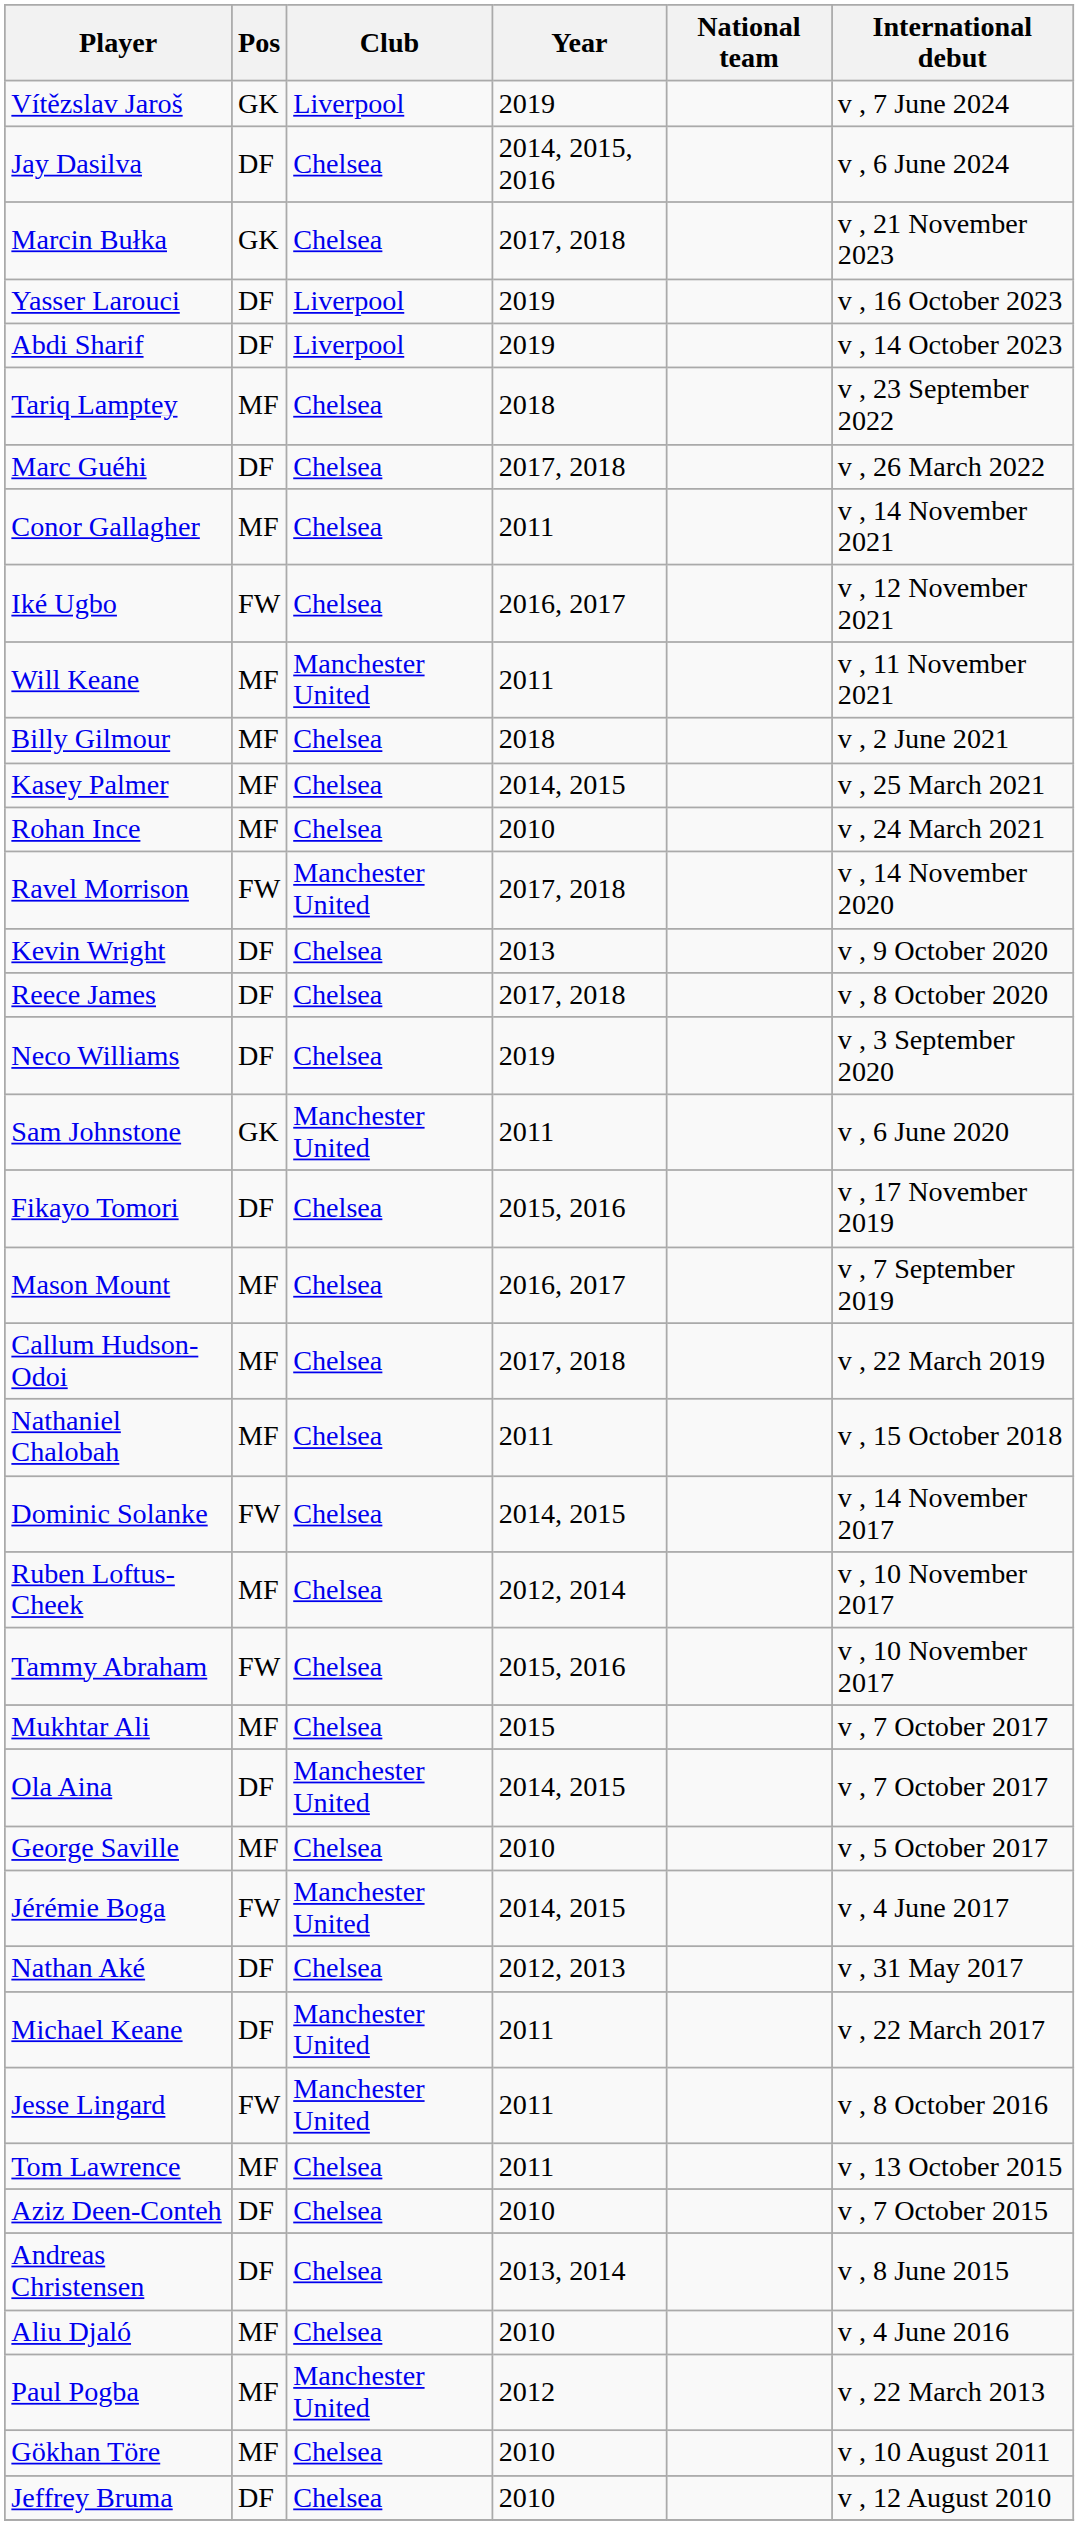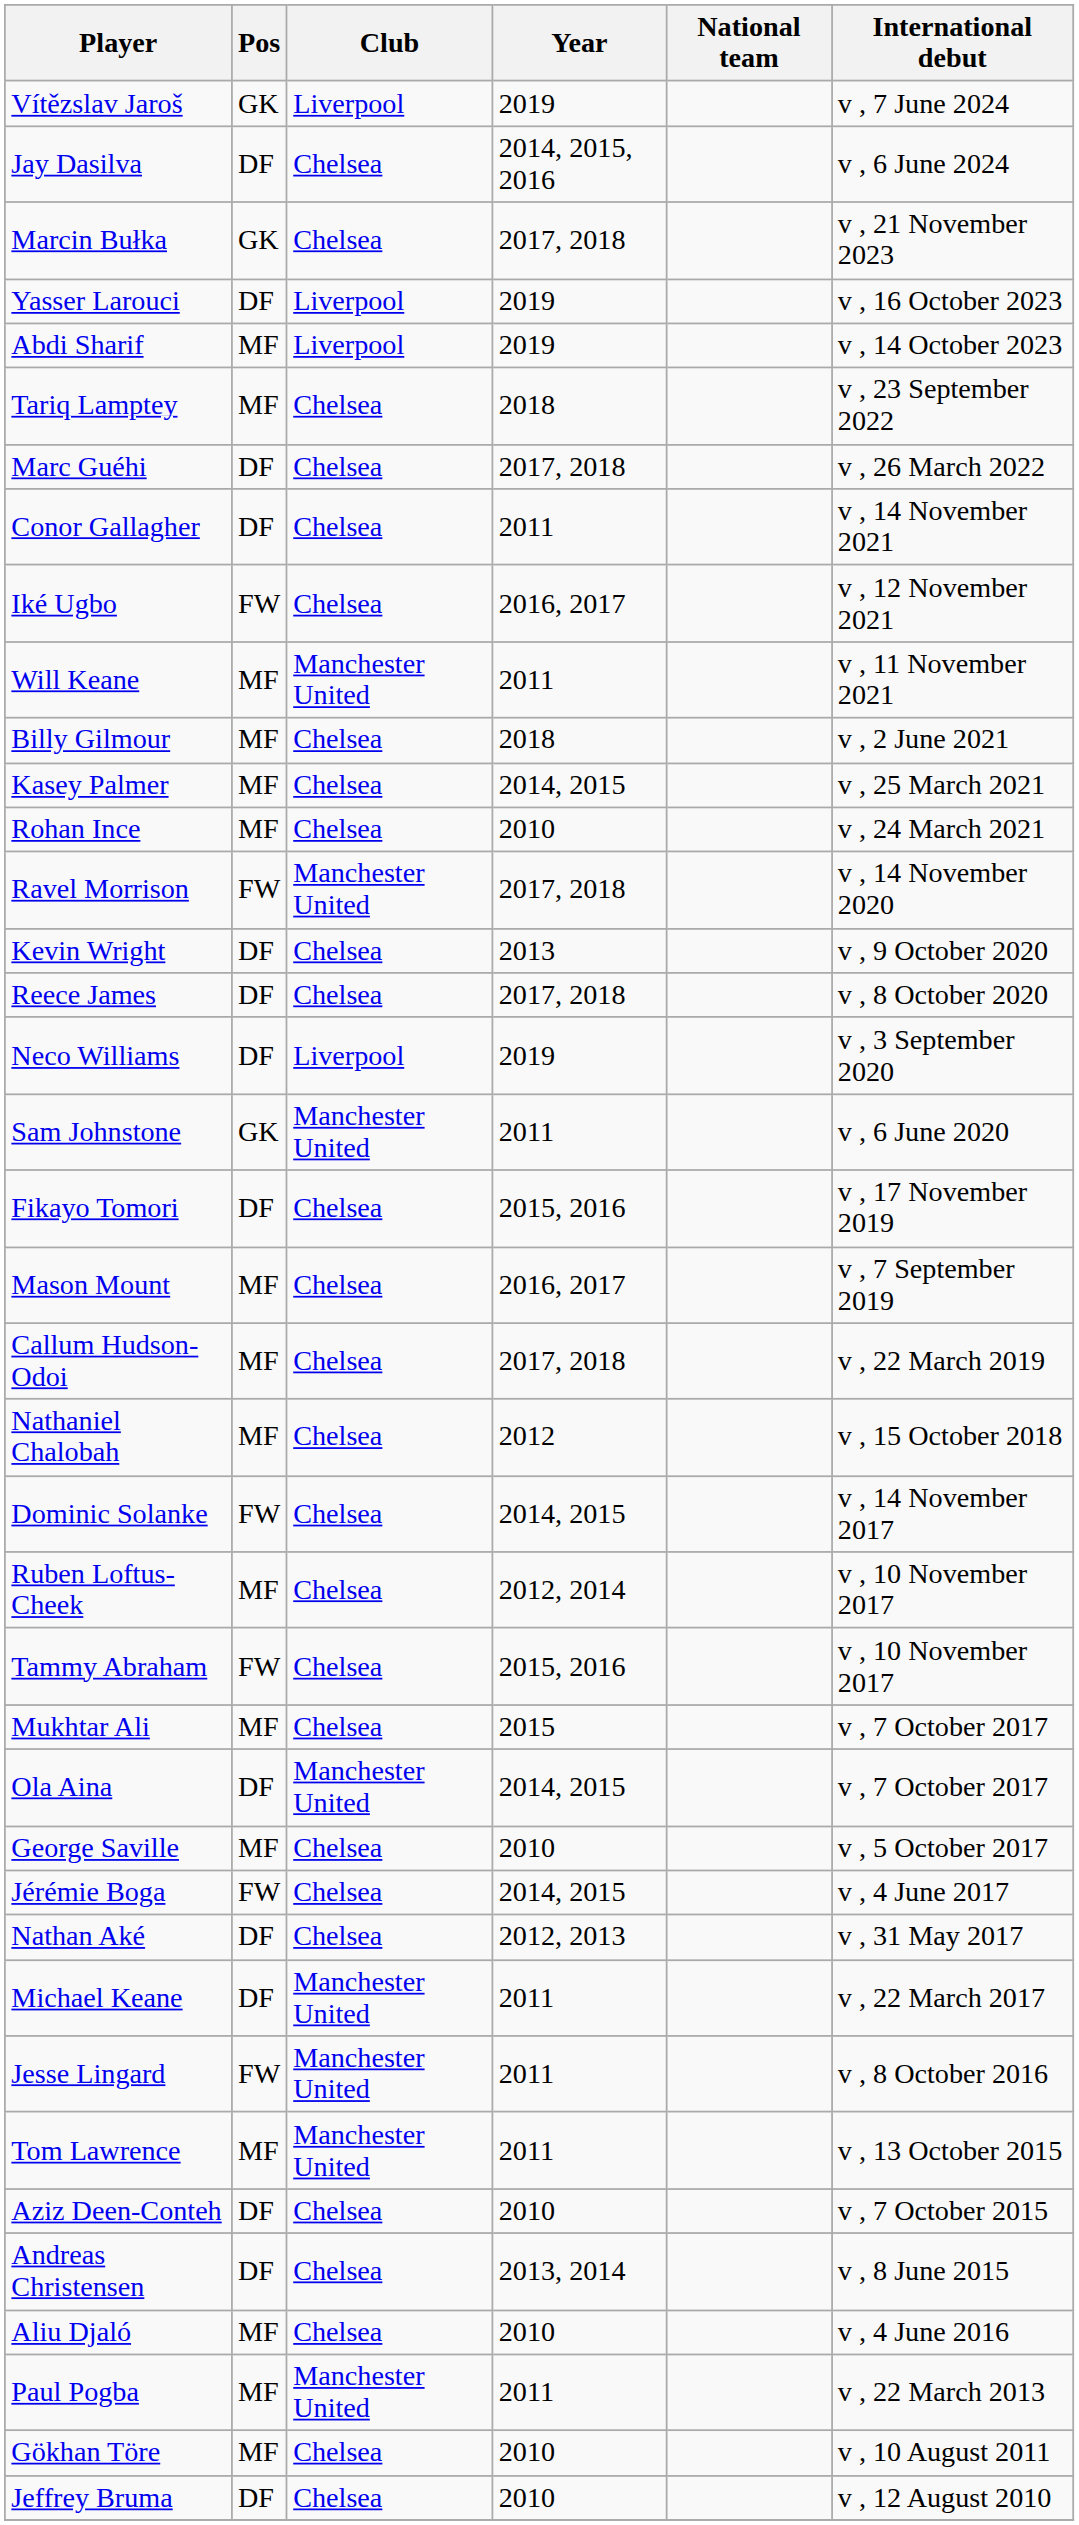 <table class="wikitable sortable">
 <tr>
 <th>Player</th>
 <th>Pos</th>
 <th>Club</th>
 <th>Year</th>
 <th>National team</th>
 <th>International debut</th>
 </tr>
 <tr>
 <td><a href='#'>Vítězslav Jaroš</a></td>
 <td>GK</td>
 <td><a href='#'>Liverpool</a></td>
 <td>2019</td>
 <td></td>
 <td>v , 7 June 2024</td>
 </tr>
 <tr>
 <td><a href='#'>Jay Dasilva</a></td>
 <td>DF</td>
 <td><a href='#'>Chelsea</a></td>
 <td>2014, 2015, 2016</td>
 <td></td>
 <td>v , 6 June 2024</td>
 </tr>
 <tr>
 <td><a href='#'>Marcin Bułka</a></td>
 <td>GK</td>
 <td><a href='#'>Chelsea</a></td>
 <td>2017, 2018</td>
 <td></td>
 <td>v , 21 November 2023</td>
 </tr>
 <tr>
 <td><a href='#'>Yasser Larouci</a></td>
 <td>DF</td>
 <td><a href='#'>Liverpool</a></td>
 <td>2019</td>
 <td></td>
 <td>v , 16 October 2023</td>
 </tr>
 <tr>
 <td><a href='#'>Abdi Sharif</a></td>
-<td>DF</td>
+<td>MF</td>
 <td><a href='#'>Liverpool</a></td>
 <td>2019</td>
 <td></td>
 <td>v , 14 October 2023</td>
 </tr>
 <tr>
 <td><a href='#'>Tariq Lamptey</a></td>
 <td>MF</td>
 <td><a href='#'>Chelsea</a></td>
 <td>2018</td>
 <td></td>
 <td>v , 23 September 2022</td>
 </tr>
 <tr>
 <td><a href='#'>Marc Guéhi</a></td>
 <td>DF</td>
 <td><a href='#'>Chelsea</a></td>
 <td>2017, 2018</td>
 <td></td>
 <td>v , 26 March 2022</td>
 </tr>
 <tr>
 <td><a href='#'>Conor Gallagher</a></td>
-<td>MF</td>
+<td>DF</td>
 <td><a href='#'>Chelsea</a></td>
 <td>2011</td>
 <td></td>
 <td>v , 14 November 2021</td>
 </tr>
 <tr>
 <td><a href='#'>Iké Ugbo</a></td>
 <td>FW</td>
 <td><a href='#'>Chelsea</a></td>
 <td>2016, 2017</td>
 <td></td>
 <td>v , 12 November 2021</td>
 </tr>
 <tr>
 <td><a href='#'>Will Keane</a></td>
 <td>MF</td>
 <td><a href='#'>Manchester United</a></td>
 <td>2011</td>
 <td></td>
 <td>v , 11 November 2021</td>
 </tr>
 <tr>
 <td><a href='#'>Billy Gilmour</a></td>
 <td>MF</td>
 <td><a href='#'>Chelsea</a></td>
 <td>2018</td>
 <td></td>
 <td>v , 2 June 2021</td>
 </tr>
 <tr>
 <td><a href='#'>Kasey Palmer</a></td>
 <td>MF</td>
 <td><a href='#'>Chelsea</a></td>
 <td>2014, 2015</td>
 <td></td>
 <td>v , 25 March 2021</td>
 </tr>
 <tr>
 <td><a href='#'>Rohan Ince</a></td>
 <td>MF</td>
 <td><a href='#'>Chelsea</a></td>
 <td>2010</td>
 <td></td>
 <td>v , 24 March 2021</td>
 </tr>
 <tr>
 <td><a href='#'>Ravel Morrison</a></td>
 <td>FW</td>
 <td><a href='#'>Manchester United</a></td>
 <td>2017, 2018</td>
 <td></td>
 <td>v , 14 November 2020</td>
 </tr>
 <tr>
 <td><a href='#'>Kevin Wright</a></td>
 <td>DF</td>
 <td><a href='#'>Chelsea</a></td>
 <td>2013</td>
 <td></td>
 <td>v , 9 October 2020</td>
 </tr>
 <tr>
 <td><a href='#'>Reece James</a></td>
 <td>DF</td>
 <td><a href='#'>Chelsea</a></td>
 <td>2017, 2018</td>
 <td></td>
 <td>v , 8 October 2020</td>
 </tr>
 <tr>
 <td><a href='#'>Neco Williams</a></td>
 <td>DF</td>
-<td><a href='#'>Chelsea</a></td>
+<td><a href='#'>Liverpool</a></td>
 <td>2019</td>
 <td></td>
 <td>v , 3 September 2020</td>
 </tr>
 <tr>
 <td><a href='#'>Sam Johnstone</a></td>
 <td>GK</td>
 <td><a href='#'>Manchester United</a></td>
 <td>2011</td>
 <td></td>
 <td>v , 6 June 2020</td>
 </tr>
 <tr>
 <td><a href='#'>Fikayo Tomori</a></td>
 <td>DF</td>
 <td><a href='#'>Chelsea</a></td>
 <td>2015, 2016</td>
 <td></td>
 <td>v , 17 November 2019</td>
 </tr>
 <tr>
 <td><a href='#'>Mason Mount</a></td>
 <td>MF</td>
 <td><a href='#'>Chelsea</a></td>
 <td>2016, 2017</td>
 <td></td>
 <td>v , 7 September 2019</td>
 </tr>
 <tr>
 <td><a href='#'>Callum Hudson-Odoi</a></td>
 <td>MF</td>
 <td><a href='#'>Chelsea</a></td>
 <td>2017, 2018</td>
 <td></td>
 <td>v , 22 March 2019</td>
 </tr>
 <tr>
 <td><a href='#'>Nathaniel Chalobah</a></td>
 <td>MF</td>
 <td><a href='#'>Chelsea</a></td>
-<td>2011</td>
+<td>2012</td>
 <td></td>
 <td>v , 15 October 2018</td>
 </tr>
 <tr>
 <td><a href='#'>Dominic Solanke</a></td>
 <td>FW</td>
 <td><a href='#'>Chelsea</a></td>
 <td>2014, 2015</td>
 <td></td>
 <td>v , 14 November 2017</td>
 </tr>
 <tr>
 <td><a href='#'>Ruben Loftus-Cheek</a></td>
 <td>MF</td>
 <td><a href='#'>Chelsea</a></td>
 <td>2012, 2014</td>
 <td></td>
 <td>v , 10 November 2017</td>
 </tr>
 <tr>
 <td><a href='#'>Tammy Abraham</a></td>
 <td>FW</td>
 <td><a href='#'>Chelsea</a></td>
 <td>2015, 2016</td>
 <td></td>
 <td>v , 10 November 2017</td>
 </tr>
 <tr>
 <td><a href='#'>Mukhtar Ali</a></td>
 <td>MF</td>
 <td><a href='#'>Chelsea</a></td>
 <td>2015</td>
 <td></td>
 <td>v , 7 October 2017</td>
 </tr>
 <tr>
 <td><a href='#'>Ola Aina</a></td>
 <td>DF</td>
 <td><a href='#'>Manchester United</a></td>
 <td>2014, 2015</td>
 <td></td>
 <td>v , 7 October 2017</td>
 </tr>
 <tr>
 <td><a href='#'>George Saville</a></td>
 <td>MF</td>
 <td><a href='#'>Chelsea</a></td>
 <td>2010</td>
 <td></td>
 <td>v , 5 October 2017</td>
 </tr>
 <tr>
 <td><a href='#'>Jérémie Boga</a></td>
 <td>FW</td>
-<td><a href='#'>Manchester United</a></td>
+<td><a href='#'>Chelsea</a></td>
 <td>2014, 2015</td>
 <td></td>
 <td>v , 4 June 2017</td>
 </tr>
 <tr>
 <td><a href='#'>Nathan Aké</a></td>
 <td>DF</td>
 <td><a href='#'>Chelsea</a></td>
 <td>2012, 2013</td>
 <td></td>
 <td>v , 31 May 2017</td>
 </tr>
 <tr>
 <td><a href='#'>Michael Keane</a></td>
 <td>DF</td>
 <td><a href='#'>Manchester United</a></td>
 <td>2011</td>
 <td></td>
 <td>v , 22 March 2017</td>
 </tr>
 <tr>
 <td><a href='#'>Jesse Lingard</a></td>
 <td>FW</td>
 <td><a href='#'>Manchester United</a></td>
 <td>2011</td>
 <td></td>
 <td>v , 8 October 2016</td>
 </tr>
 <tr>
 <td><a href='#'>Tom Lawrence</a></td>
 <td>MF</td>
-<td><a href='#'>Chelsea</a></td>
+<td><a href='#'>Manchester United</a></td>
 <td>2011</td>
 <td></td>
 <td>v , 13 October 2015</td>
 </tr>
 <tr>
 <td><a href='#'>Aziz Deen-Conteh</a></td>
 <td>DF</td>
 <td><a href='#'>Chelsea</a></td>
 <td>2010</td>
 <td></td>
 <td>v , 7 October 2015</td>
 </tr>
 <tr>
 <td><a href='#'>Andreas Christensen</a></td>
 <td>DF</td>
 <td><a href='#'>Chelsea</a></td>
 <td>2013, 2014</td>
 <td></td>
 <td>v , 8 June 2015</td>
 </tr>
 <tr>
 <td><a href='#'>Aliu Djaló</a></td>
 <td>MF</td>
 <td><a href='#'>Chelsea</a></td>
 <td>2010</td>
 <td></td>
 <td>v , 4 June 2016</td>
 </tr>
 <tr>
 <td><a href='#'>Paul Pogba</a></td>
 <td>MF</td>
 <td><a href='#'>Manchester United</a></td>
-<td>2012</td>
+<td>2011</td>
 <td></td>
 <td>v , 22 March 2013</td>
 </tr>
 <tr>
 <td><a href='#'>Gökhan Töre</a></td>
 <td>MF</td>
 <td><a href='#'>Chelsea</a></td>
 <td>2010</td>
 <td></td>
 <td>v , 10 August 2011</td>
 </tr>
 <tr>
 <td><a href='#'>Jeffrey Bruma</a></td>
 <td>DF</td>
 <td><a href='#'>Chelsea</a></td>
 <td>2010</td>
 <td></td>
 <td>v , 12 August 2010</td>
 </tr>
 <tr>
 </tr>
 </table>
